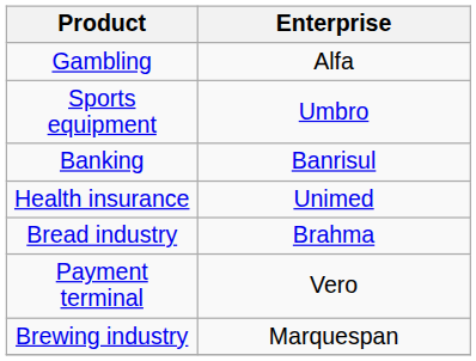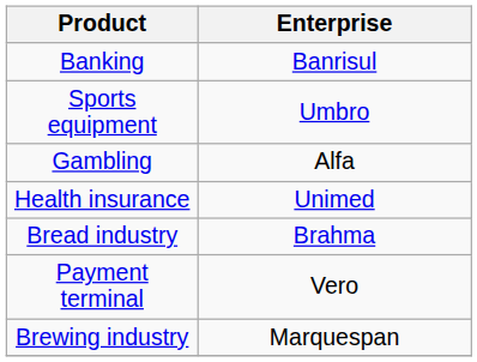 <table class="wikitable" style="text-align:center; margin-left:1em; float:right;">
 <tr>
 <th width="123"><strong>Product</strong></th>
 <th width="180"><strong>Enterprise</strong></th>
 </tr>
 <tr>
-<td style="text-align:center;"><a href='#'>Gambling</a></td>
-<td style="text-align:center;"> Alfa</td>
+<td style="text-align:center;"><a href='#'>Banking</a></td>
+<td style="text-align:center;"> <a href='#'>Banrisul</a></td>
 </tr>
 <tr>
 <td style="text-align:center;"><a href='#'>Sports equipment</a></td>
 <td style="text-align:center;"> <a href='#'>Umbro</a></td>
 </tr>
 <tr>
-<td style="text-align:center;"><a href='#'>Banking</a></td>
-<td style="text-align:center;"> <a href='#'>Banrisul</a></td>
+<td style="text-align:center;"><a href='#'>Gambling</a></td>
+<td style="text-align:center;"> Alfa</td>
 </tr>
 <tr>
 <td style="text-align:center;"><a href='#'>Health insurance</a></td>
 <td style="text-align:center;"> <a href='#'>Unimed</a></td>
 </tr>
 <tr>
 <td style="text-align:center;"><a href='#'>Bread industry</a></td>
 <td style="text-align:center;"> <a href='#'>Brahma</a></td>
 </tr>
 <tr>
 <td style="text-align:center;"><a href='#'>Payment terminal</a></td>
 <td style="text-align:center;"> Vero</td>
 </tr>
 <tr>
 <td style="text-align:center;"><a href='#'>Brewing industry</a></td>
 <td style="text-align:center;"> Marquespan</td>
 </tr>
 <tr>
 </tr>
 </table>
